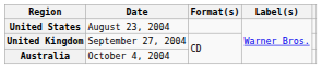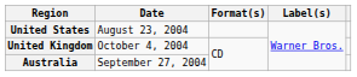 <table class="wikitable plainrowheaders">
 <tr>
 <th scope="col">Region</th>
 <th scope="col">Date</th>
 <th scope="col">Format(s)</th>
 <th scope="col">Label(s)</th>
 <th scope="col"></th>
 </tr>
 <tr>
 <th scope="row">United States</th>
 <td>August 23, 2004</td>
 <td></td>
 <td rowspan="3"><a href='#'>Warner Bros.</a></td>
 <td></td>
 </tr>
 <tr>
 <th scope="row">United Kingdom</th>
-<td>September 27, 2004</td>
+<td>October 4, 2004</td>
 <td rowspan="2">CD</td>
 <td></td>
 </tr>
 <tr>
 <th scope="row">Australia</th>
-<td>October 4, 2004</td>
+<td>September 27, 2004</td>
 <td></td>
 </tr>
 </table>
